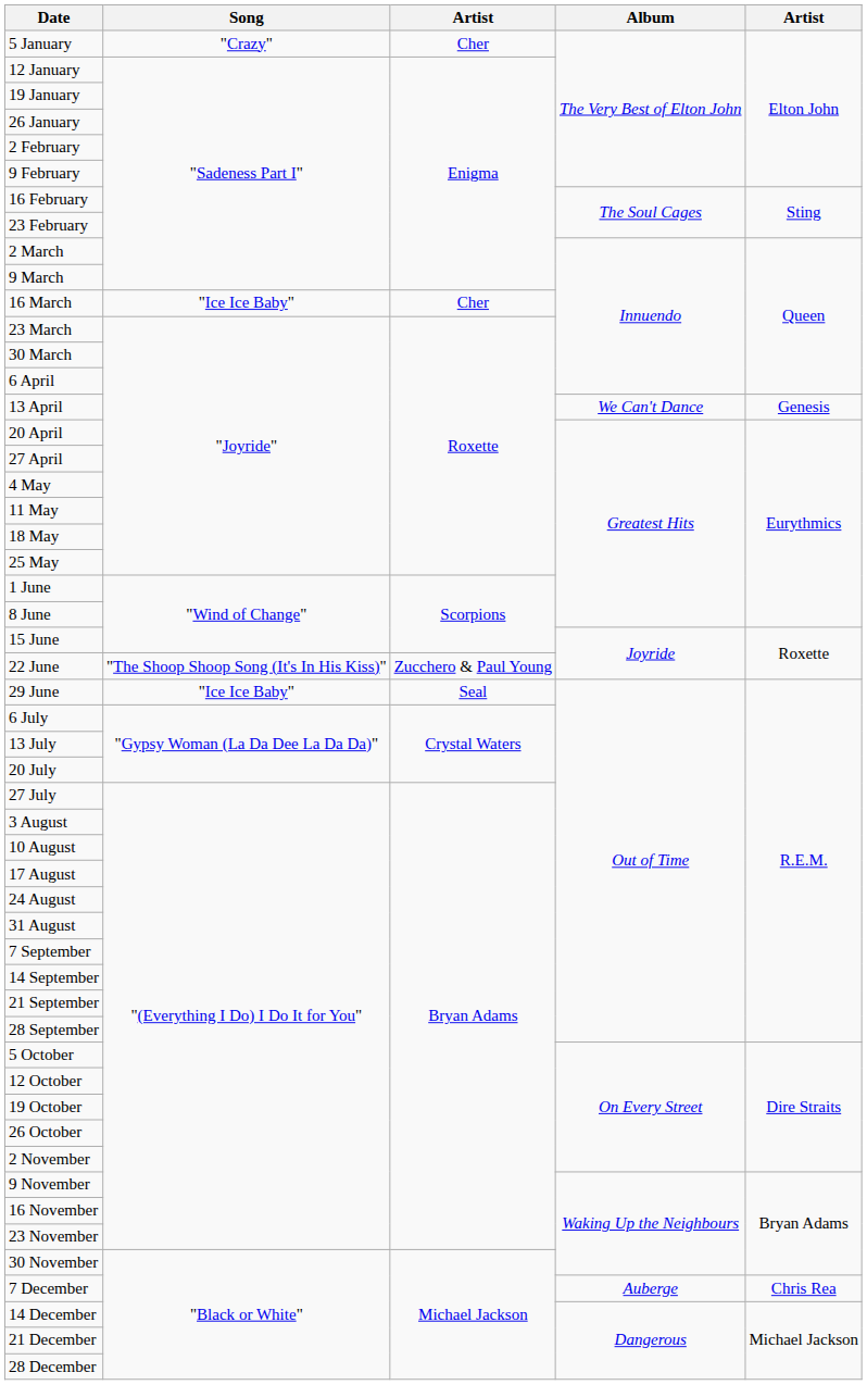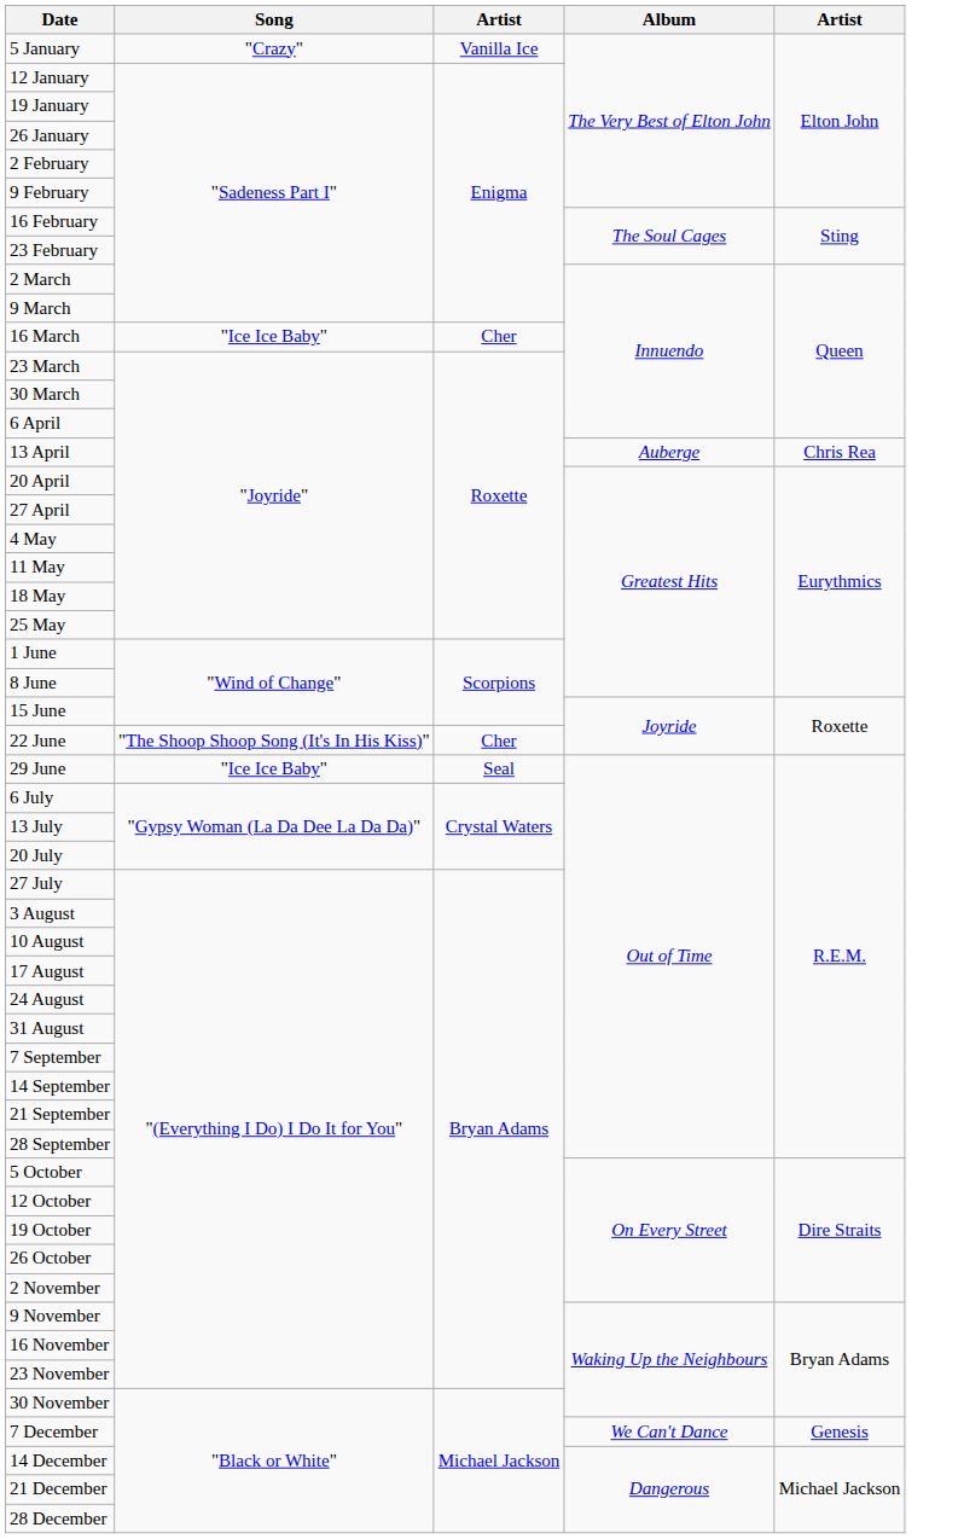 <table class="wikitable">
 <tr>
 <th>Date</th>
 <th>Song</th>
 <th>Artist</th>
 <th>Album</th>
 <th>Artist</th>
 </tr>
 <tr>
 <td>5 January</td>
 <td align="center">"<a href='#'>Crazy</a>"</td>
-<td align="center"><a href='#'>Cher</a></td>
+<td align="center"><a href='#'>Vanilla Ice</a></td>
 <td rowspan="6" align="center"><em><a href='#'>The Very Best of Elton John</a></em></td>
 <td rowspan="6" align="center"><a href='#'>Elton John</a></td>
 </tr>
 <tr>
 <td>12 January</td>
 <td rowspan="9" align="center">"<a href='#'>Sadeness Part I</a>"</td>
 <td rowspan="9" align="center"><a href='#'>Enigma</a></td>
 </tr>
 <tr>
 <td>19 January</td>
 </tr>
 <tr>
 <td>26 January</td>
 </tr>
 <tr>
 <td>2 February</td>
 </tr>
 <tr>
 <td>9 February</td>
 </tr>
 <tr>
 <td>16 February</td>
 <td rowspan="2" align="center"><em><a href='#'>The Soul Cages</a></em></td>
 <td rowspan="2" align="center"><a href='#'>Sting</a></td>
 </tr>
 <tr>
 <td>23 February</td>
 </tr>
 <tr>
 <td>2 March</td>
 <td rowspan="6" align="center"><em><a href='#'>Innuendo</a></em></td>
 <td rowspan="6" align="center"><a href='#'>Queen</a></td>
 </tr>
 <tr>
 <td>9 March</td>
 </tr>
 <tr>
 <td>16 March</td>
 <td align="center">"<a href='#'>Ice Ice Baby</a>"</td>
 <td align="center"><a href='#'>Cher</a></td>
 </tr>
 <tr>
 <td>23 March</td>
 <td rowspan="10" align="center">"<a href='#'>Joyride</a>"</td>
 <td rowspan="10" align="center"><a href='#'>Roxette</a></td>
 </tr>
 <tr>
 <td>30 March</td>
 </tr>
 <tr>
 <td>6 April</td>
 </tr>
 <tr>
 <td>13 April</td>
-<td align="center"><em><a href='#'>We Can't Dance</a></em></td>
-<td align="center"><a href='#'>Genesis</a></td>
+<td align="center"><em><a href='#'>Auberge</a></em></td>
+<td align="center"><a href='#'>Chris Rea</a></td>
 </tr>
 <tr>
 <td>20 April</td>
 <td rowspan="8" align="center"><em><a href='#'>Greatest Hits</a></em></td>
 <td rowspan="8" align="center"><a href='#'>Eurythmics</a></td>
 </tr>
 <tr>
 <td>27 April</td>
 </tr>
 <tr>
 <td>4 May</td>
 </tr>
 <tr>
 <td>11 May</td>
 </tr>
 <tr>
 <td>18 May</td>
 </tr>
 <tr>
 <td>25 May</td>
 </tr>
 <tr>
 <td>1 June</td>
 <td rowspan="3" align="center">"<a href='#'>Wind of Change</a>"</td>
 <td rowspan="3" align="center"><a href='#'>Scorpions</a></td>
 </tr>
 <tr>
 <td>8 June</td>
 </tr>
 <tr>
 <td>15 June</td>
 <td rowspan="2" align="center"><em><a href='#'>Joyride</a></em></td>
 <td rowspan="2" align="center">Roxette</td>
 </tr>
 <tr>
 <td>22 June</td>
 <td align="center">"<a href='#'>The Shoop Shoop Song (It's In His Kiss)</a>"</td>
-<td align="center"><a href='#'>Zucchero</a> & <a href='#'>Paul Young</a></td>
+<td align="center"><a href='#'>Cher</a></td>
 </tr>
 <tr>
 <td>29 June</td>
 <td align="center">"<a href='#'>Ice Ice Baby</a>"</td>
 <td align="center"><a href='#'>Seal</a></td>
 <td rowspan="14" align="center"><em><a href='#'>Out of Time</a></em></td>
 <td rowspan="14" align="center"><a href='#'>R.E.M.</a></td>
 </tr>
 <tr>
 <td>6 July</td>
 <td rowspan="3" align="center">"<a href='#'>Gypsy Woman (La Da Dee La Da Da)</a>"</td>
 <td rowspan="3" align="center"><a href='#'>Crystal Waters</a></td>
 </tr>
 <tr>
 <td>13 July</td>
 </tr>
 <tr>
 <td>20 July</td>
 </tr>
 <tr>
 <td>27 July</td>
 <td rowspan="18" align="center">"<a href='#'>(Everything I Do) I Do It for You</a>"</td>
 <td rowspan="18" align="center"><a href='#'>Bryan Adams</a></td>
 </tr>
 <tr>
 <td>3 August</td>
 </tr>
 <tr>
 <td>10 August</td>
 </tr>
 <tr>
 <td>17 August</td>
 </tr>
 <tr>
 <td>24 August</td>
 </tr>
 <tr>
 <td>31 August</td>
 </tr>
 <tr>
 <td>7 September</td>
 </tr>
 <tr>
 <td>14 September</td>
 </tr>
 <tr>
 <td>21 September</td>
 </tr>
 <tr>
 <td>28 September</td>
 </tr>
 <tr>
 <td>5 October</td>
 <td rowspan="5" align="center"><em><a href='#'>On Every Street</a></em></td>
 <td rowspan="5" align="center"><a href='#'>Dire Straits</a></td>
 </tr>
 <tr>
 <td>12 October</td>
 </tr>
 <tr>
 <td>19 October</td>
 </tr>
 <tr>
 <td>26 October</td>
 </tr>
 <tr>
 <td>2 November</td>
 </tr>
 <tr>
 <td>9 November</td>
 <td rowspan="4" align="center"><em><a href='#'>Waking Up the Neighbours</a></em></td>
 <td rowspan="4" align="center">Bryan Adams</td>
 </tr>
 <tr>
 <td>16 November</td>
 </tr>
 <tr>
 <td>23 November</td>
 </tr>
 <tr>
 <td>30 November</td>
 <td rowspan="5" align="center">"<a href='#'>Black or White</a>"</td>
 <td rowspan="5" align="center"><a href='#'>Michael Jackson</a></td>
 </tr>
 <tr>
 <td>7 December</td>
-<td align="center"><em><a href='#'>Auberge</a></em></td>
-<td align="center"><a href='#'>Chris Rea</a></td>
+<td align="center"><em><a href='#'>We Can't Dance</a></em></td>
+<td align="center"><a href='#'>Genesis</a></td>
 </tr>
 <tr>
 <td>14 December</td>
 <td rowspan="3" align="center"><em><a href='#'>Dangerous</a></em></td>
 <td rowspan="3" align="center">Michael Jackson</td>
 </tr>
 <tr>
 <td>21 December</td>
 </tr>
 <tr>
 <td>28 December</td>
 </tr>
 </table>
